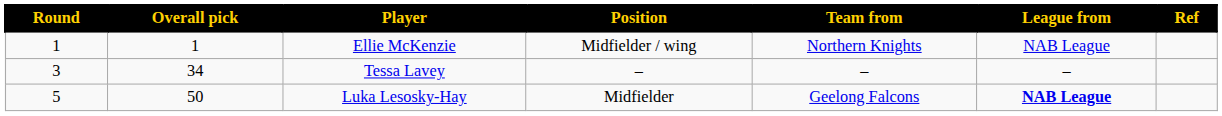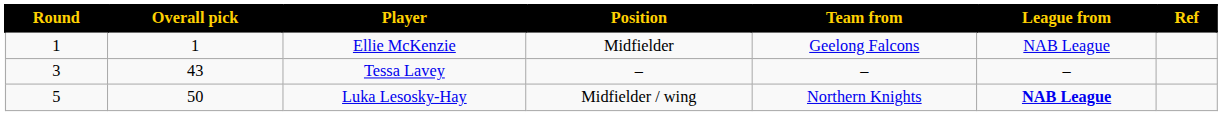 <table class="wikitable" style="text-align:center; font-size:100%; width:60%;">
 <tr>
 <th style="background:black; color:#FED102; border: solid black 2px;">Round</th>
 <th style="background:black; color:#FED102; border: solid black 2px;">Overall pick</th>
 <th style="background:black; color:#FED102; border: solid black 2px;">Player</th>
 <th style="background:black; color:#FED102; border: solid black 2px;">Position</th>
 <th style="background:black; color:#FED102; border: solid black 2px;">Team from</th>
 <th style="background:black; color:#FED102; border: solid black 2px;">League from</th>
 <th style="background:black; color:#FED102; border: solid black 2px;">Ref</th>
 </tr>
 <tr>
 <td>1</td>
 <td>1</td>
 <td><a href='#'>Ellie McKenzie</a></td>
-<td>Midfielder / wing</td>
-<td><a href='#'>Northern Knights</a></td>
+<td>Midfielder</td>
+<td><a href='#'>Geelong Falcons</a></td>
 <td><a href='#'>NAB League</a></td>
 <td></td>
 </tr>
 <tr>
 <td>3</td>
-<td>34</td>
+<td>43</td>
 <td><a href='#'>Tessa Lavey</a></td>
 <td>–</td>
 <td>–</td>
 <td>–</td>
 <td></td>
 </tr>
 <tr>
 <td>5</td>
 <td>50</td>
 <td><a href='#'>Luka Lesosky-Hay</a></td>
-<td>Midfielder</td>
-<td><a href='#'>Geelong Falcons</a></td>
+<td>Midfielder / wing</td>
+<td><a href='#'>Northern Knights</a></td>
 <td><strong><a href='#'>NAB League</a></strong></td>
 <td></td>
 </tr>
 </table>
